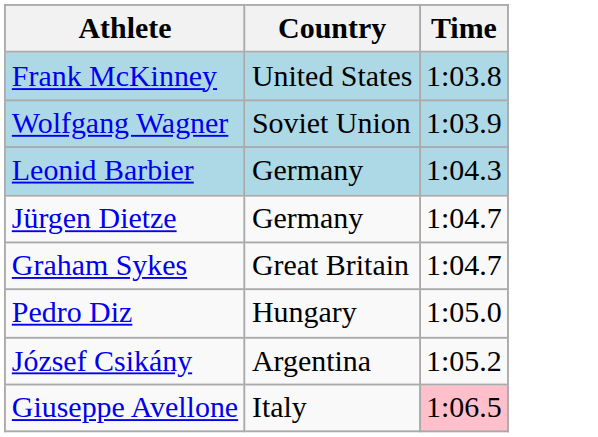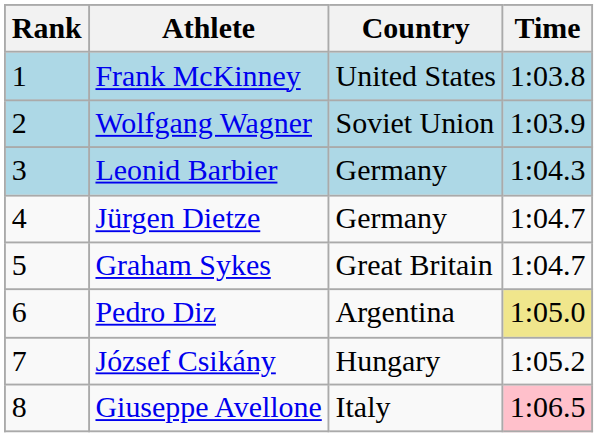 <table class="wikitable">
 <tr>
+<th>Rank</th>
 <th>Athlete</th>
 <th>Country</th>
 <th>Time</th>
 </tr>
 <tr bgcolor=lightblue>
+<td>1</td>
 <td><a href='#'>Frank McKinney</a></td>
 <td>United States</td>
 <td>1:03.8</td>
 </tr>
 <tr bgcolor=lightblue>
+<td>2</td>
 <td><a href='#'>Wolfgang Wagner</a></td>
 <td>Soviet Union</td>
 <td>1:03.9</td>
 </tr>
 <tr bgcolor=lightblue>
+<td>3</td>
 <td><a href='#'>Leonid Barbier</a></td>
 <td>Germany</td>
 <td>1:04.3</td>
 </tr>
 <tr>
+<td>4</td>
 <td><a href='#'>Jürgen Dietze</a></td>
 <td>Germany</td>
 <td>1:04.7</td>
 </tr>
 <tr>
+<td>5</td>
 <td><a href='#'>Graham Sykes</a></td>
 <td>Great Britain</td>
 <td>1:04.7</td>
 </tr>
 <tr>
+<td>6</td>
 <td><a href='#'>Pedro Diz</a></td>
-<td>Hungary</td>
-<td>1:05.0</td>
+<td>Argentina</td>
+<td style="background: khaki;">1:05.0</td>
 </tr>
 <tr>
+<td>7</td>
 <td><a href='#'>József Csikány</a></td>
-<td>Argentina</td>
+<td>Hungary</td>
 <td>1:05.2</td>
 </tr>
 <tr>
+<td>8</td>
 <td><a href='#'>Giuseppe Avellone</a></td>
 <td>Italy</td>
 <td style="background: pink;">1:06.5</td>
 </tr>
 </table>
